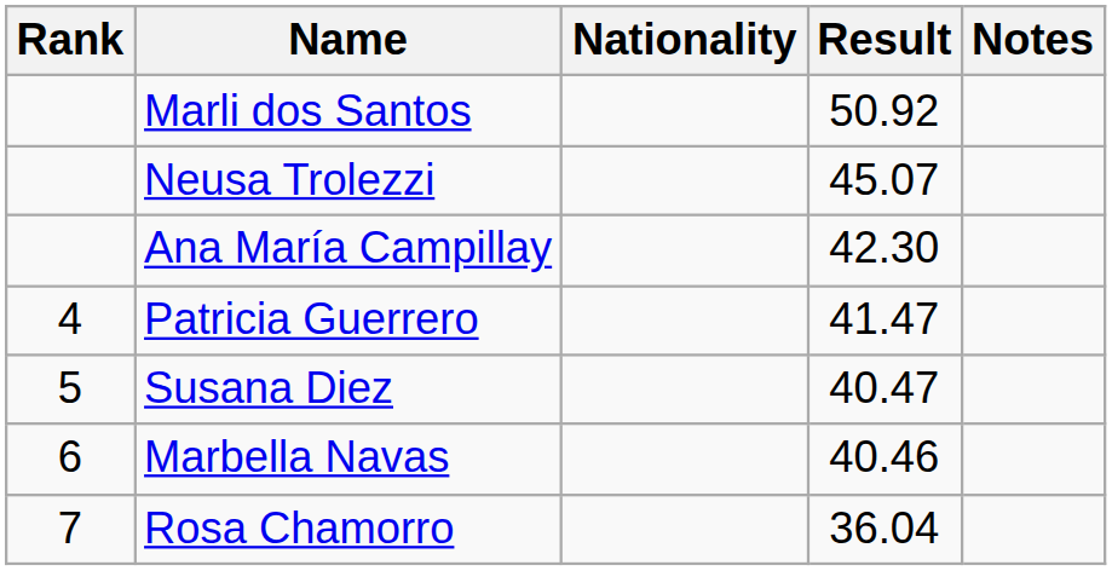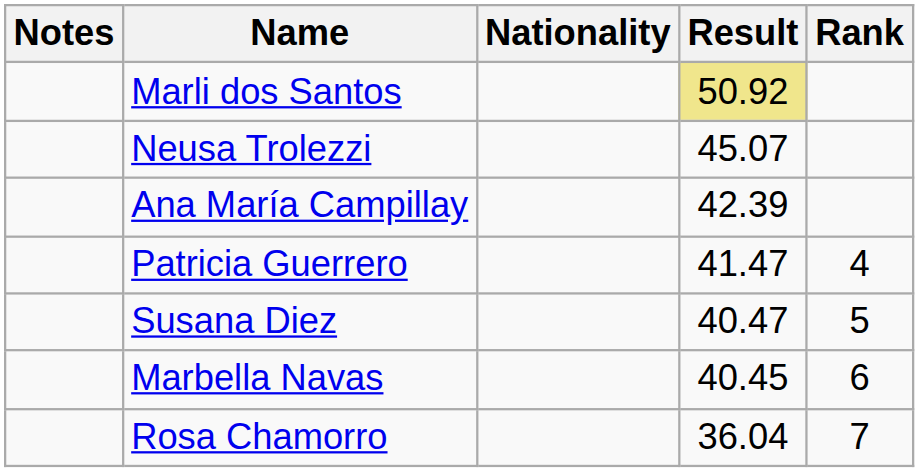 <table class="wikitable sortable" style="text-align:center">
 <tr>
-<th>Rank</th>
+<th>Notes</th>
 <th>Name</th>
 <th>Nationality</th>
 <th>Result</th>
-<th>Notes</th>
+<th>Rank</th>
 </tr>
 <tr>
 <td></td>
 <td align=left><a href='#'>Marli dos Santos</a></td>
 <td align=left></td>
-<td>50.92</td>
+<td style="background: khaki;">50.92</td>
 <td></td>
 </tr>
 <tr>
 <td></td>
 <td align=left><a href='#'>Neusa Trolezzi</a></td>
 <td align=left></td>
 <td>45.07</td>
 <td></td>
 </tr>
 <tr>
 <td></td>
 <td align=left><a href='#'>Ana María Campillay</a></td>
 <td align=left></td>
-<td>42.30</td>
+<td>42.39</td>
 <td></td>
 </tr>
 <tr>
-<td>4</td>
+<td></td>
 <td align=left><a href='#'>Patricia Guerrero</a></td>
 <td align=left></td>
 <td>41.47</td>
-<td></td>
+<td>4</td>
 </tr>
 <tr>
-<td>5</td>
+<td></td>
 <td align=left><a href='#'>Susana Diez</a></td>
 <td align=left></td>
 <td>40.47</td>
-<td></td>
+<td>5</td>
 </tr>
 <tr>
-<td>6</td>
+<td></td>
 <td align=left><a href='#'>Marbella Navas</a></td>
 <td align=left></td>
-<td>40.46</td>
-<td></td>
+<td>40.45</td>
+<td>6</td>
 </tr>
 <tr>
-<td>7</td>
+<td></td>
 <td align=left><a href='#'>Rosa Chamorro</a></td>
 <td align=left></td>
 <td>36.04</td>
-<td></td>
+<td>7</td>
 </tr>
 </table>
